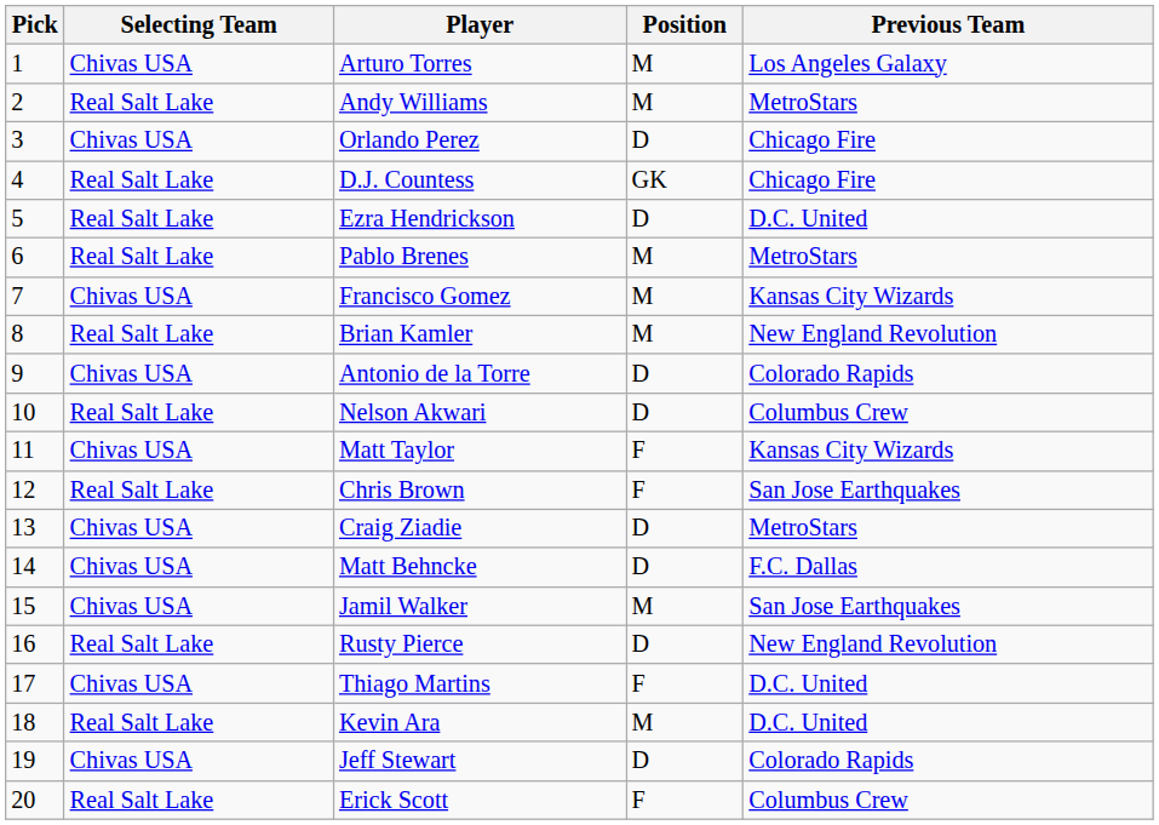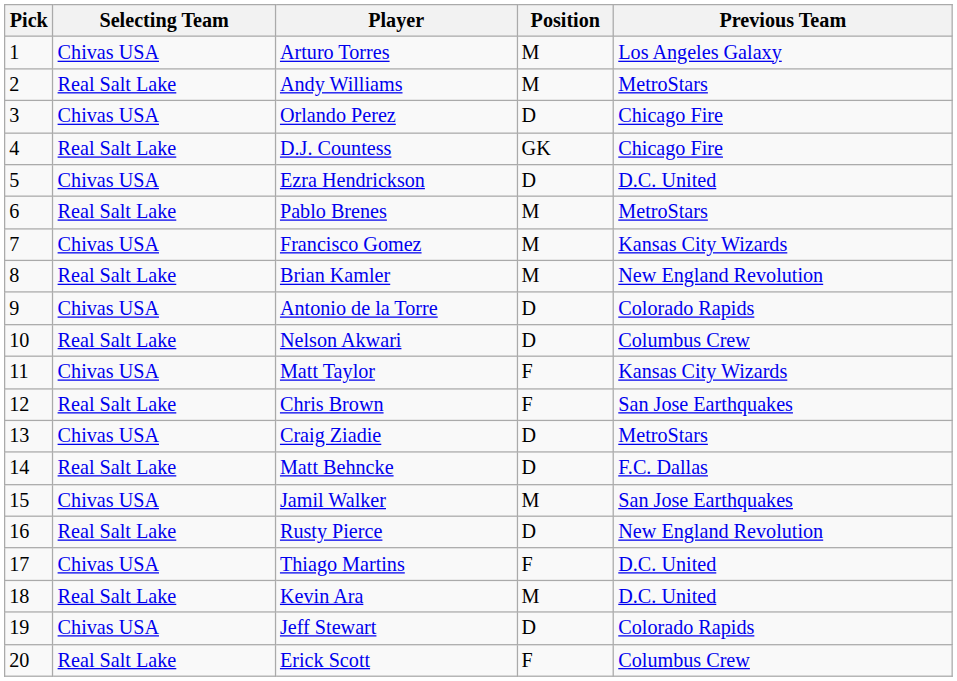 <table class="wikitable sortable">
 <tr>
 <th style="width:5%">Pick</th>
 <th style="width:23%">Selecting Team</th>
 <th style="width:25%">Player</th>
 <th style="width:10%">Position</th>
 <th style="width:35%">Previous Team</th>
 </tr>
 <tr>
 <td>1</td>
 <td><a href='#'>Chivas USA</a></td>
 <td><a href='#'>Arturo Torres</a></td>
 <td>M</td>
 <td><a href='#'>Los Angeles Galaxy</a></td>
 </tr>
 <tr>
 <td>2</td>
 <td><a href='#'>Real Salt Lake</a></td>
 <td><a href='#'>Andy Williams</a></td>
 <td>M</td>
 <td><a href='#'>MetroStars</a></td>
 </tr>
 <tr>
 <td>3</td>
 <td><a href='#'>Chivas USA</a></td>
 <td><a href='#'>Orlando Perez</a></td>
 <td>D</td>
 <td><a href='#'>Chicago Fire</a></td>
 </tr>
 <tr>
 <td>4</td>
 <td><a href='#'>Real Salt Lake</a></td>
 <td><a href='#'>D.J. Countess</a></td>
 <td>GK</td>
 <td><a href='#'>Chicago Fire</a></td>
 </tr>
 <tr>
 <td>5</td>
-<td><a href='#'>Real Salt Lake</a></td>
+<td><a href='#'>Chivas USA</a></td>
 <td><a href='#'>Ezra Hendrickson</a></td>
 <td>D</td>
 <td><a href='#'>D.C. United</a></td>
 </tr>
 <tr>
 <td>6</td>
 <td><a href='#'>Real Salt Lake</a></td>
 <td><a href='#'>Pablo Brenes</a></td>
 <td>M</td>
 <td><a href='#'>MetroStars</a></td>
 </tr>
 <tr>
 <td>7</td>
 <td><a href='#'>Chivas USA</a></td>
 <td><a href='#'>Francisco Gomez</a></td>
 <td>M</td>
 <td><a href='#'>Kansas City Wizards</a></td>
 </tr>
 <tr>
 <td>8</td>
 <td><a href='#'>Real Salt Lake</a></td>
 <td><a href='#'>Brian Kamler</a></td>
 <td>M</td>
 <td><a href='#'>New England Revolution</a></td>
 </tr>
 <tr>
 <td>9</td>
 <td><a href='#'>Chivas USA</a></td>
 <td><a href='#'>Antonio de la Torre</a></td>
 <td>D</td>
 <td><a href='#'>Colorado Rapids</a></td>
 </tr>
 <tr>
 <td>10</td>
 <td><a href='#'>Real Salt Lake</a></td>
 <td><a href='#'>Nelson Akwari</a></td>
 <td>D</td>
 <td><a href='#'>Columbus Crew</a></td>
 </tr>
 <tr>
 <td>11</td>
 <td><a href='#'>Chivas USA</a></td>
 <td><a href='#'>Matt Taylor</a></td>
 <td>F</td>
 <td><a href='#'>Kansas City Wizards</a></td>
 </tr>
 <tr>
 <td>12</td>
 <td><a href='#'>Real Salt Lake</a></td>
 <td><a href='#'>Chris Brown</a></td>
 <td>F</td>
 <td><a href='#'>San Jose Earthquakes</a></td>
 </tr>
 <tr>
 <td>13</td>
 <td><a href='#'>Chivas USA</a></td>
 <td><a href='#'>Craig Ziadie</a></td>
 <td>D</td>
 <td><a href='#'>MetroStars</a></td>
 </tr>
 <tr>
 <td>14</td>
-<td><a href='#'>Chivas USA</a></td>
+<td><a href='#'>Real Salt Lake</a></td>
 <td><a href='#'>Matt Behncke</a></td>
 <td>D</td>
 <td><a href='#'>F.C. Dallas</a></td>
 </tr>
 <tr>
 <td>15</td>
 <td><a href='#'>Chivas USA</a></td>
 <td><a href='#'>Jamil Walker</a></td>
 <td>M</td>
 <td><a href='#'>San Jose Earthquakes</a></td>
 </tr>
 <tr>
 <td>16</td>
 <td><a href='#'>Real Salt Lake</a></td>
 <td><a href='#'>Rusty Pierce</a></td>
 <td>D</td>
 <td><a href='#'>New England Revolution</a></td>
 </tr>
 <tr>
 <td>17</td>
 <td><a href='#'>Chivas USA</a></td>
 <td><a href='#'>Thiago Martins</a></td>
 <td>F</td>
 <td><a href='#'>D.C. United</a></td>
 </tr>
 <tr>
 <td>18</td>
 <td><a href='#'>Real Salt Lake</a></td>
 <td><a href='#'>Kevin Ara</a></td>
 <td>M</td>
 <td><a href='#'>D.C. United</a></td>
 </tr>
 <tr>
 <td>19</td>
 <td><a href='#'>Chivas USA</a></td>
 <td><a href='#'>Jeff Stewart</a></td>
 <td>D</td>
 <td><a href='#'>Colorado Rapids</a></td>
 </tr>
 <tr>
 <td>20</td>
 <td><a href='#'>Real Salt Lake</a></td>
 <td><a href='#'>Erick Scott</a></td>
 <td>F</td>
 <td><a href='#'>Columbus Crew</a></td>
 </tr>
 </table>
